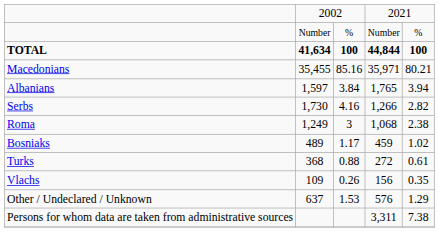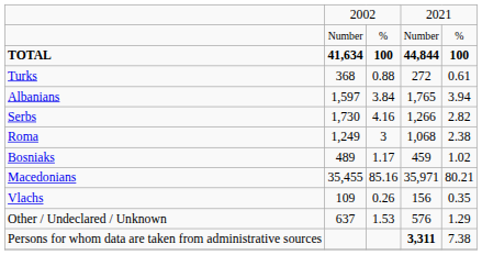 <table class="wikitable">
 <tr>
 <td></td>
 <td colspan="2" align="center">2002</td>
 <td colspan="2" align="center">2021</td>
 </tr>
 <tr>
 <td></td>
 <td align="center"><small>Number</small></td>
 <td align="center"><small>%</small></td>
 <td align="center"><small>Number</small></td>
 <td align="center"><small>%</small></td>
 </tr>
 <tr>
 <td><strong>TOTAL</strong></td>
 <td align="center"><strong>41,634</strong></td>
 <td align="center"><strong>100</strong></td>
 <td align="center"><strong>44,844</strong></td>
 <td align="center"><strong>100</strong></td>
 </tr>
 <tr>
-<td><a href='#'>Macedonians</a></td>
-<td align="center">35,455</td>
-<td align="center">85.16</td>
-<td align="center">35,971</td>
-<td align="center">80.21</td>
+<td><a href='#'>Turks</a></td>
+<td align="center">368</td>
+<td align="center">0.88</td>
+<td align="center">272</td>
+<td align="center">0.61</td>
 </tr>
 <tr>
 <td><a href='#'>Albanians</a></td>
 <td align="center">1,597</td>
 <td align="center">3.84</td>
 <td align="center">1,765</td>
 <td align="center">3.94</td>
 </tr>
 <tr>
 <td><a href='#'>Serbs</a></td>
 <td align="center">1,730</td>
 <td align="center">4.16</td>
 <td align="center">1,266</td>
 <td align="center">2.82</td>
 </tr>
 <tr>
 <td><a href='#'>Roma</a></td>
 <td align="center">1,249</td>
 <td align="center">3</td>
 <td align="center">1,068</td>
 <td align="center">2.38</td>
 </tr>
 <tr>
 <td><a href='#'>Bosniaks</a></td>
 <td align="center">489</td>
 <td align="center">1.17</td>
 <td align="center">459</td>
 <td align="center">1.02</td>
 </tr>
 <tr>
-<td><a href='#'>Turks</a></td>
-<td align="center">368</td>
-<td align="center">0.88</td>
-<td align="center">272</td>
-<td align="center">0.61</td>
+<td><a href='#'>Macedonians</a></td>
+<td align="center">35,455</td>
+<td align="center">85.16</td>
+<td align="center">35,971</td>
+<td align="center">80.21</td>
 </tr>
 <tr>
 <td><a href='#'>Vlachs</a></td>
 <td align="center">109</td>
 <td align="center">0.26</td>
 <td align="center">156</td>
 <td align="center">0.35</td>
 </tr>
 <tr>
 <td>Other / Undeclared / Unknown</td>
 <td align="center">637</td>
 <td align="center">1.53</td>
 <td align="center">576</td>
 <td align="center">1.29</td>
 </tr>
 <tr>
 <td>Persons for whom data are taken from administrative sources</td>
 <td></td>
 <td></td>
-<td align="center">3,311</td>
+<td align="center"><strong>3,311</strong></td>
 <td align="center">7.38</td>
 </tr>
 <tr>
 </tr>
 </table>
